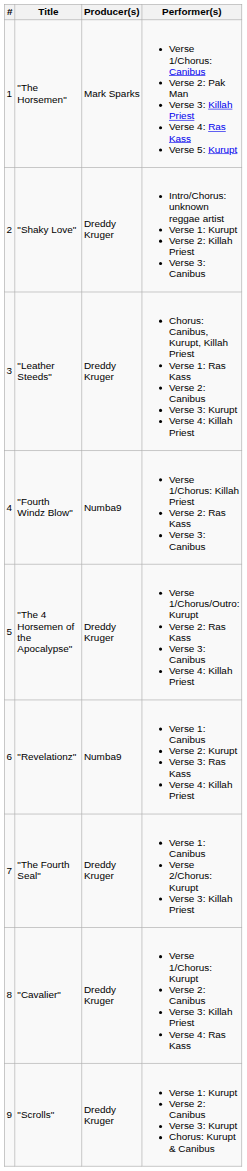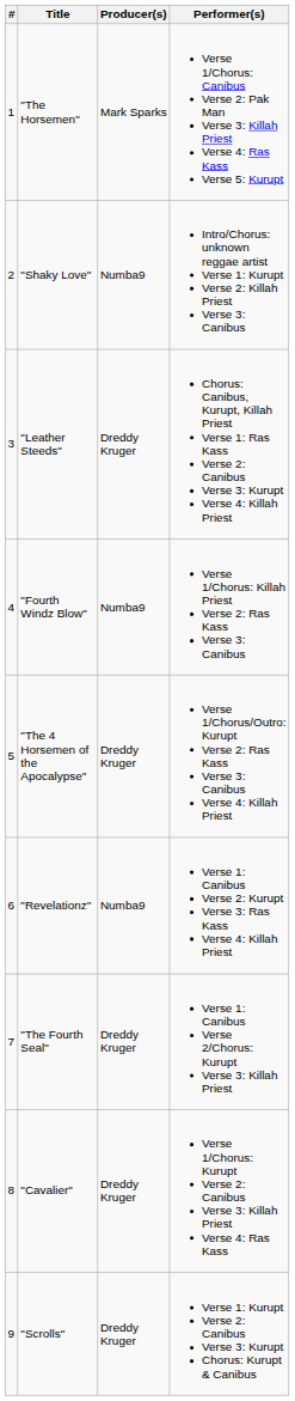 <table class="wikitable">
 <tr>
 <th align="center" width="10">#</th>
 <th align="center" width="100">Title</th>
 <th align="center" width="85">Producer(s)</th>
 <th align="center" width="150">Performer(s)</th>
 </tr>
 <tr>
 <td>1</td>
 <td>"The Horsemen"</td>
 <td>Mark Sparks</td>
 <td><br><ul><li>Verse 1/Chorus: <a href='#'>Canibus</a></li><li>Verse 2: Pak Man</li><li>Verse 3: <a href='#'>Killah Priest</a></li><li>Verse 4: <a href='#'>Ras Kass</a></li><li>Verse 5: <a href='#'>Kurupt</a></li></ul></td>
 </tr>
 <tr>
 <td>2</td>
 <td>"Shaky Love"</td>
-<td>Dreddy Kruger</td>
+<td>Numba9</td>
 <td><br><ul><li>Intro/Chorus: unknown reggae artist</li><li>Verse 1: Kurupt</li><li>Verse 2: Killah Priest</li><li>Verse 3: Canibus</li></ul></td>
 </tr>
 <tr>
 <td>3</td>
 <td>"Leather Steeds"</td>
 <td>Dreddy Kruger</td>
 <td><br><ul><li>Chorus: Canibus, Kurupt, Killah Priest</li><li>Verse 1: Ras Kass</li><li>Verse 2: Canibus</li><li>Verse 3: Kurupt</li><li>Verse 4: Killah Priest</li></ul></td>
 </tr>
 <tr>
 <td>4</td>
 <td>"Fourth Windz Blow"</td>
 <td>Numba9</td>
 <td><br><ul><li>Verse 1/Chorus: Killah Priest</li><li>Verse 2: Ras Kass</li><li>Verse 3: Canibus</li></ul></td>
 </tr>
 <tr>
 <td>5</td>
 <td>"The 4 Horsemen of the Apocalypse"</td>
 <td>Dreddy Kruger</td>
 <td><br><ul><li>Verse 1/Chorus/Outro: Kurupt</li><li>Verse 2: Ras Kass</li><li>Verse 3: Canibus</li><li>Verse 4: Killah Priest</li></ul></td>
 </tr>
 <tr>
 <td>6</td>
 <td>"Revelationz"</td>
 <td>Numba9</td>
 <td><br><ul><li>Verse 1: Canibus</li><li>Verse 2: Kurupt</li><li>Verse 3: Ras Kass</li><li>Verse 4: Killah Priest</li></ul></td>
 </tr>
 <tr>
 <td>7</td>
 <td>"The Fourth Seal"</td>
 <td>Dreddy Kruger</td>
 <td><br><ul><li>Verse 1: Canibus</li><li>Verse 2/Chorus: Kurupt</li><li>Verse 3: Killah Priest</li></ul></td>
 </tr>
 <tr>
 <td>8</td>
 <td>"Cavalier"</td>
 <td>Dreddy Kruger</td>
 <td><br><ul><li>Verse 1/Chorus: Kurupt</li><li>Verse 2: Canibus</li><li>Verse 3: Killah Priest</li><li>Verse 4: Ras Kass</li></ul></td>
 </tr>
 <tr>
 <td>9</td>
 <td>"Scrolls"</td>
 <td>Dreddy Kruger</td>
 <td><br><ul><li>Verse 1: Kurupt</li><li>Verse 2: Canibus</li><li>Verse 3: Kurupt</li><li>Chorus: Kurupt & Canibus</li></ul></td>
 </tr>
 </table>
